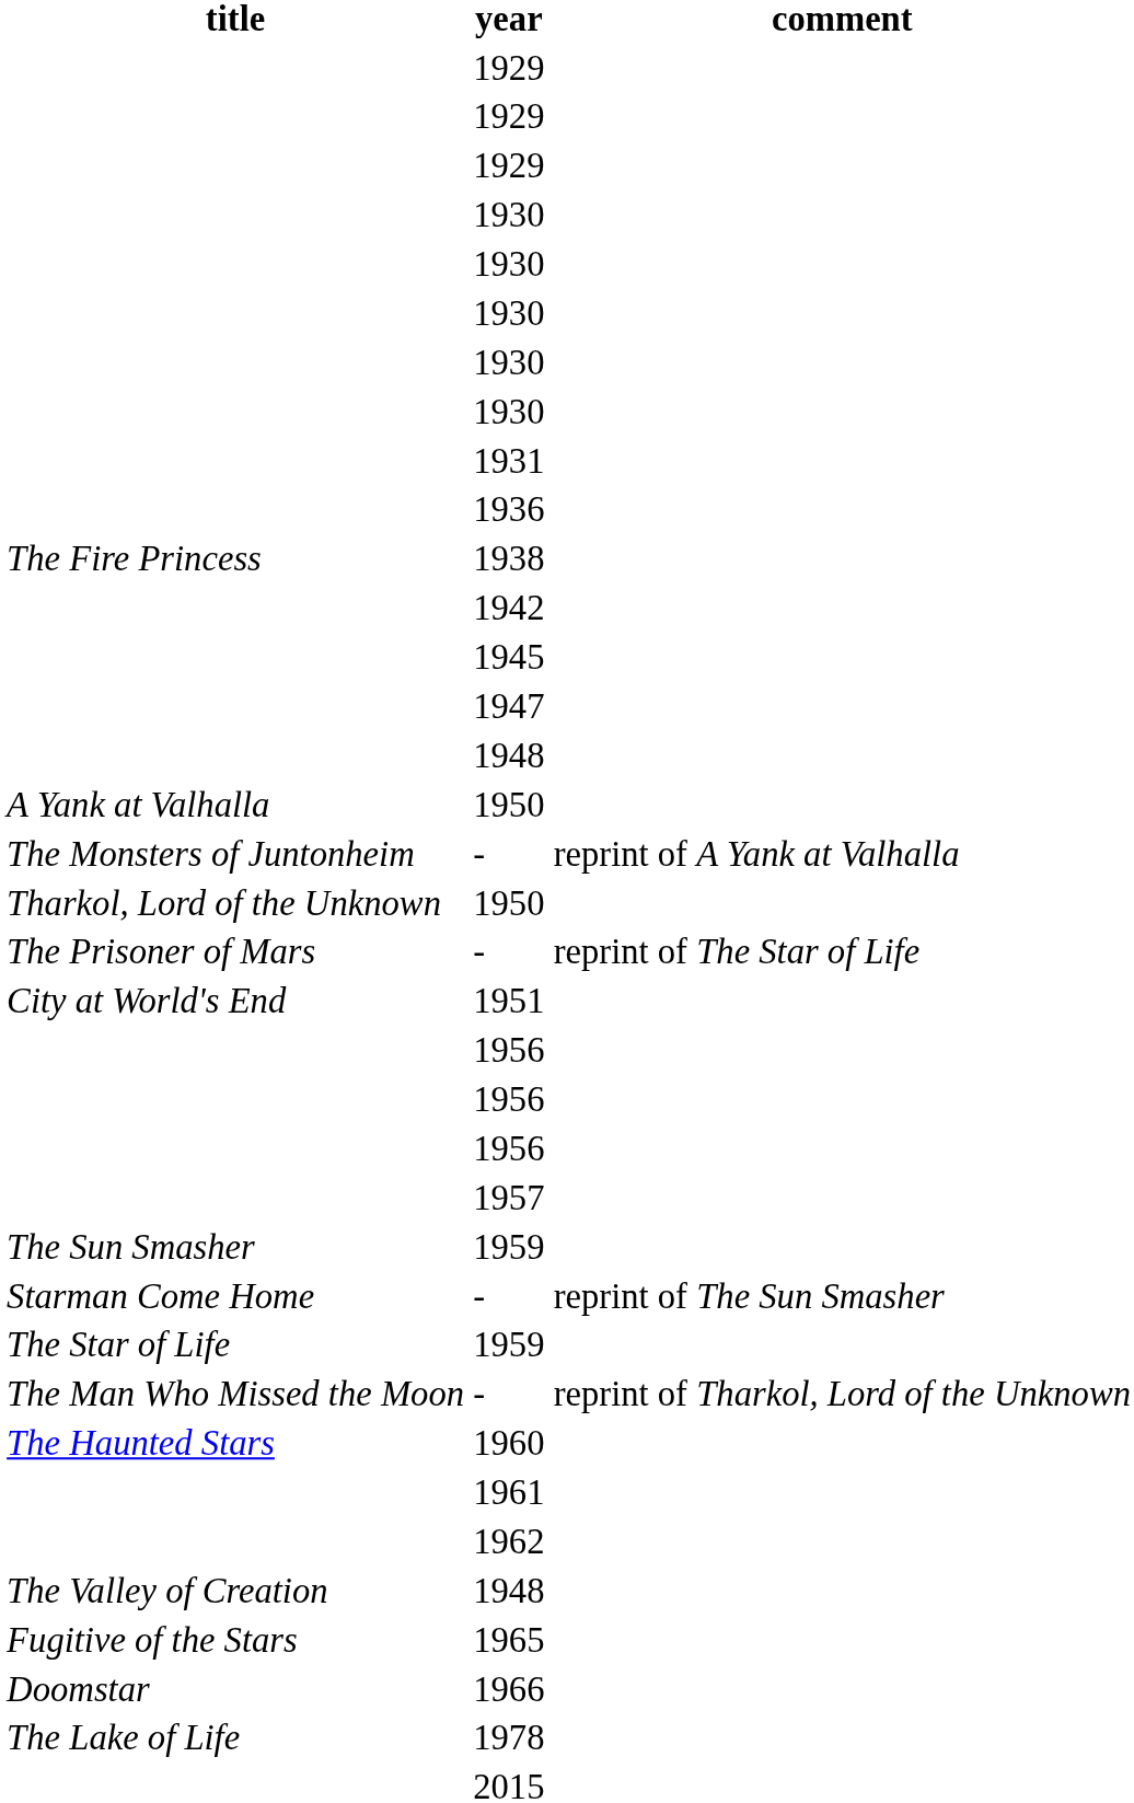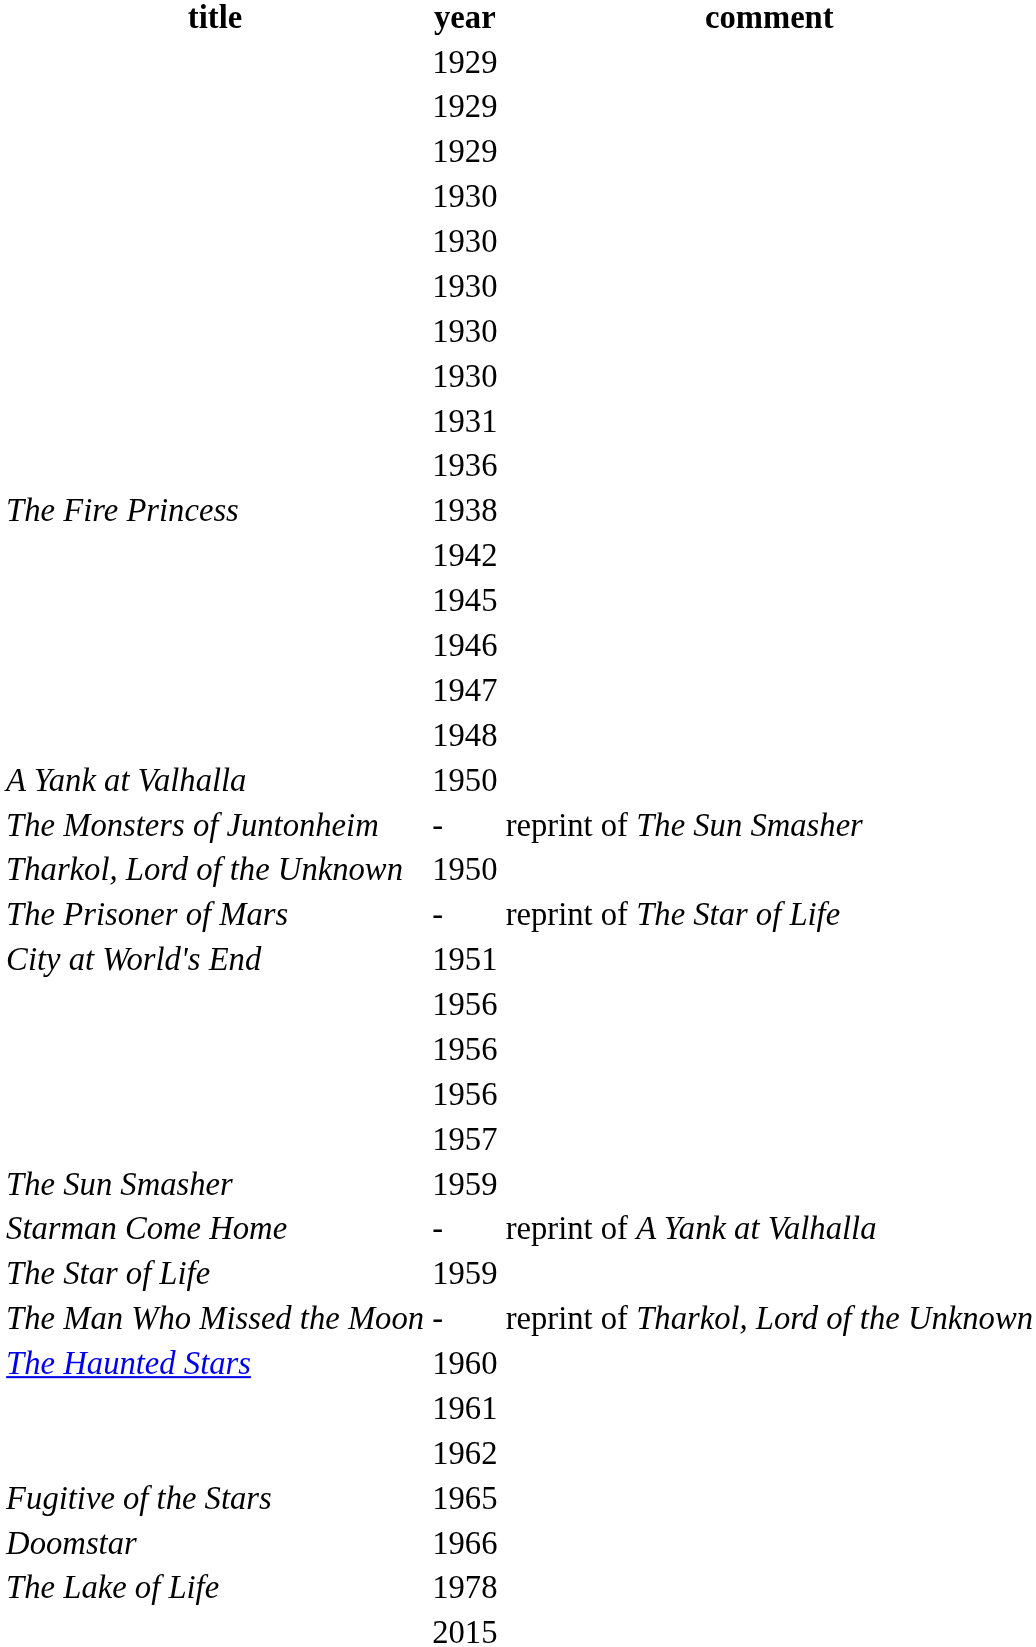 <table class="sortable">
 <tr>
 <th>title</th>
 <th>year</th>
 <th>comment</th>
 </tr>
 <tr>
 <td><em></em></td>
 <td>1929</td>
 <td></td>
 </tr>
 <tr>
 <td><em></em></td>
 <td>1929</td>
 <td></td>
 </tr>
 <tr>
 <td><em></em></td>
 <td>1929</td>
 <td></td>
 </tr>
 <tr>
 <td><em></em></td>
 <td>1930</td>
 <td></td>
 </tr>
 <tr>
 <td><em></em></td>
 <td>1930</td>
 <td></td>
 </tr>
 <tr>
 <td><em></em></td>
 <td>1930</td>
 <td></td>
 </tr>
 <tr>
 <td><em></em></td>
 <td>1930</td>
 <td></td>
 </tr>
 <tr>
 <td><em></em></td>
 <td>1930</td>
 <td></td>
 </tr>
 <tr>
 <td><em></em></td>
 <td>1931</td>
 <td></td>
 </tr>
 <tr>
 <td><em></em></td>
 <td>1936</td>
 <td></td>
 </tr>
 <tr>
 <td><em>The Fire Princess</em></td>
 <td>1938</td>
 <td></td>
 </tr>
 <tr>
 <td><em></em></td>
 <td>1942</td>
 <td></td>
 </tr>
 <tr>
 <td><em></em></td>
 <td>1945</td>
 <td></td>
 </tr>
 <tr>
 <td><em></em></td>
+<td>1946</td>
+<td></td>
+</tr>
+<tr>
+<td><em></em></td>
 <td>1947</td>
 <td></td>
 </tr>
 <tr>
 <td><em></em></td>
 <td>1948</td>
 <td></td>
 </tr>
 <tr>
 <td><em>A Yank at Valhalla</em></td>
 <td>1950</td>
 <td></td>
 </tr>
 <tr>
 <td><em>The Monsters of Juntonheim</em></td>
 <td>-</td>
-<td>reprint of <em>A Yank at Valhalla</em></td>
+<td>reprint of <em>The Sun Smasher</em></td>
 </tr>
 <tr>
 <td><em>Tharkol, Lord of the Unknown</em></td>
 <td>1950</td>
 <td></td>
 </tr>
 <tr>
 <td><em>The Prisoner of Mars</em></td>
 <td>-</td>
 <td>reprint of <em>The Star of Life</em></td>
 </tr>
 <tr>
 <td><em>City at World's End</em></td>
 <td>1951</td>
 <td></td>
 </tr>
 <tr>
 <td><em></em></td>
 <td>1956</td>
 <td></td>
 </tr>
 <tr>
 <td><em></em></td>
 <td>1956</td>
 <td></td>
 </tr>
 <tr>
 <td><em></em></td>
 <td>1956</td>
 <td></td>
 </tr>
 <tr>
 <td><em></em></td>
 <td>1957</td>
 <td></td>
 </tr>
 <tr>
 <td><em>The Sun Smasher</em></td>
 <td>1959</td>
 <td></td>
 </tr>
 <tr>
 <td><em>Starman Come Home</em></td>
 <td>-</td>
-<td>reprint of <em>The Sun Smasher</em></td>
+<td>reprint of <em>A Yank at Valhalla</em></td>
 </tr>
 <tr>
 <td><em>The Star of Life</em></td>
 <td>1959</td>
 <td></td>
 </tr>
 <tr>
 <td><em>The Man Who Missed the Moon</em></td>
 <td>-</td>
 <td>reprint of <em>Tharkol, Lord of the Unknown</em></td>
 </tr>
 <tr>
 <td><em><a href='#'>The Haunted Stars</a></em></td>
 <td>1960</td>
 <td></td>
 </tr>
 <tr>
 <td><em></em></td>
 <td>1961</td>
 <td></td>
 </tr>
 <tr>
 <td><em></em></td>
 <td>1962</td>
 <td></td>
 </tr>
 <tr>
-<td><em>The Valley of Creation</em></td>
-<td>1948</td>
-<td></td>
-</tr>
-<tr>
 <td><em>Fugitive of the Stars</em></td>
 <td>1965</td>
 <td></td>
 </tr>
 <tr>
 <td><em>Doomstar</em></td>
 <td>1966</td>
 <td></td>
 </tr>
 <tr>
 <td><em>The Lake of Life</em></td>
 <td>1978</td>
 <td></td>
 </tr>
 <tr>
 <td></td>
 <td>2015</td>
 <td></td>
 </tr>
 </table>
